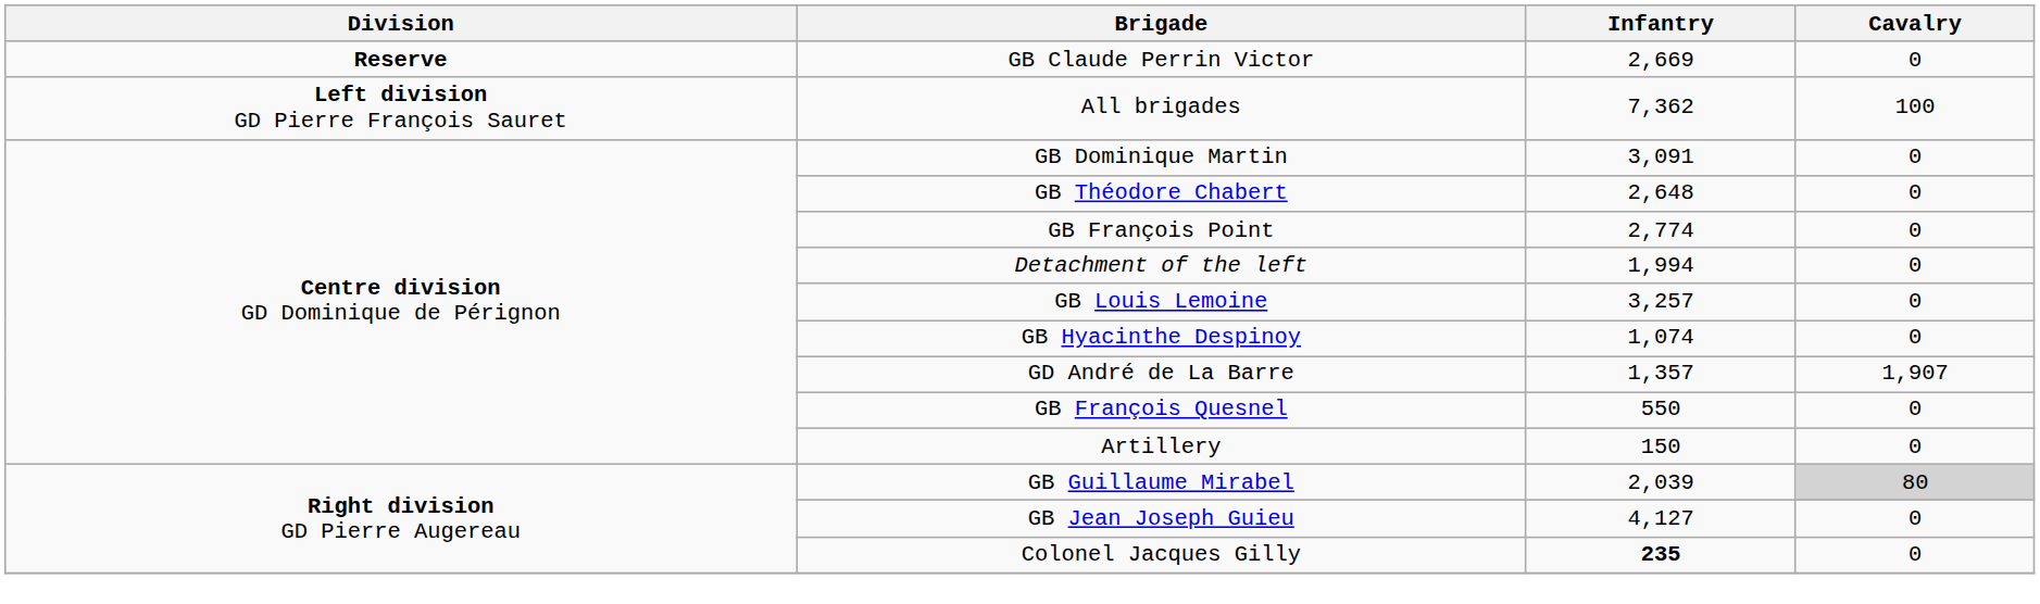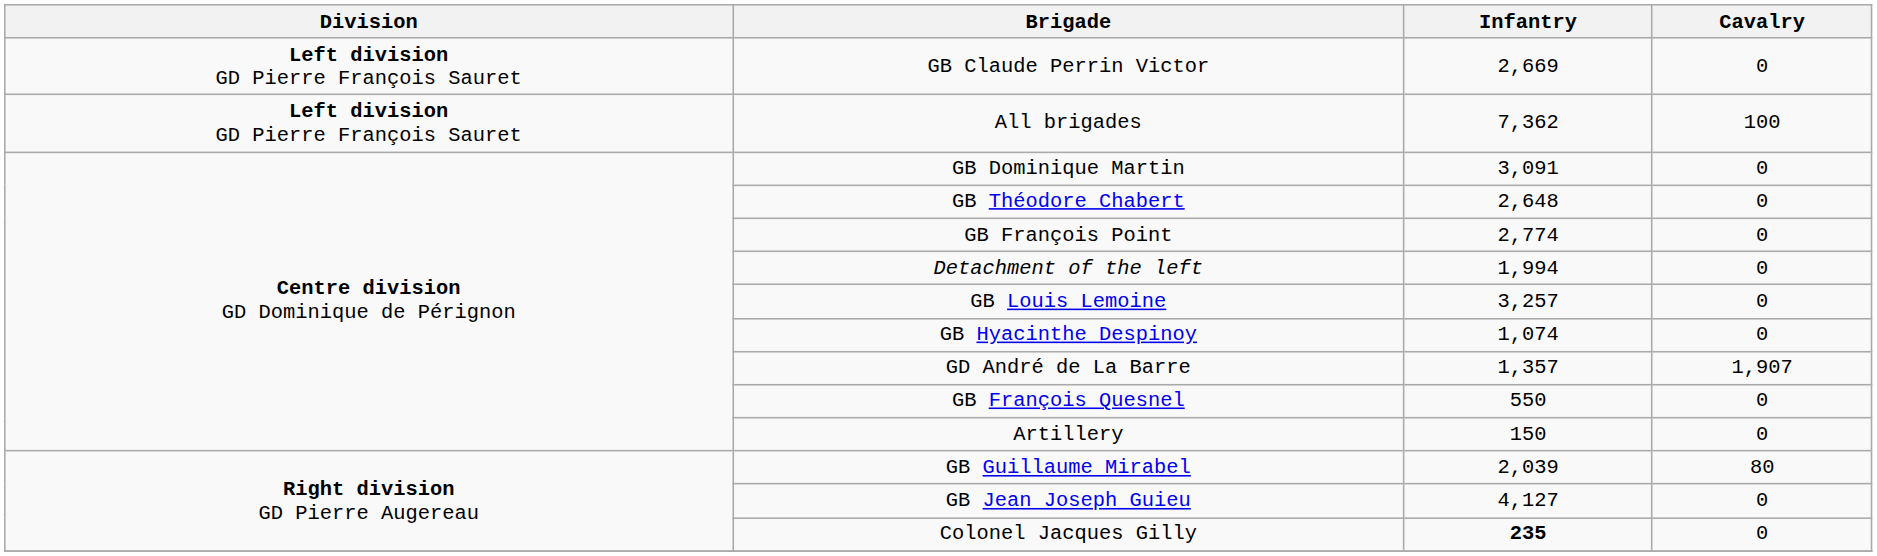 <table class="wikitable" style="text-align:center; width:60%;">
 <tr>
 <th>Division</th>
 <th>Brigade</th>
 <th>Infantry</th>
 <th>Cavalry</th>
 </tr>
 <tr>
-<td rowspan=1><strong>Reserve</strong></td>
+<td rowspan=1><strong>Left division</strong><br>GD Pierre François Sauret</td>
 <td rowspan=1>GB Claude Perrin Victor</td>
 <td>2,669</td>
 <td>0</td>
 </tr>
 <tr>
 <td rowspan=1><strong>Left division</strong><br>GD Pierre François Sauret</td>
 <td rowspan=1>All brigades</td>
 <td>7,362</td>
 <td>100</td>
 </tr>
 <tr>
 <td rowspan=9><strong>Centre division</strong><br>GD Dominique de Pérignon</td>
 <td rowspan=1>GB Dominique Martin</td>
 <td>3,091</td>
 <td>0</td>
 </tr>
 <tr>
 <td rowspan=1>GB <a href='#'>Théodore Chabert</a></td>
 <td>2,648</td>
 <td>0</td>
 </tr>
 <tr>
 <td rowspan=1>GB François Point</td>
 <td>2,774</td>
 <td>0</td>
 </tr>
 <tr>
 <td rowspan=1><em>Detachment of the left</em></td>
 <td>1,994</td>
 <td>0</td>
 </tr>
 <tr>
 <td rowspan=1>GB <a href='#'>Louis Lemoine</a></td>
 <td>3,257</td>
 <td>0</td>
 </tr>
 <tr>
 <td rowspan=1>GB <a href='#'>Hyacinthe Despinoy</a></td>
 <td>1,074</td>
 <td>0</td>
 </tr>
 <tr>
 <td rowspan=1>GD André de La Barre</td>
 <td>1,357</td>
 <td>1,907</td>
 </tr>
 <tr>
 <td rowspan=1>GB <a href='#'>François Quesnel</a></td>
 <td>550</td>
 <td>0</td>
 </tr>
 <tr>
 <td rowspan=1>Artillery</td>
 <td>150</td>
 <td>0</td>
 </tr>
 <tr>
 <td rowspan=3><strong>Right division</strong><br>GD Pierre Augereau</td>
 <td rowspan=1>GB <a href='#'>Guillaume Mirabel</a></td>
 <td>2,039</td>
-<td style="background: lightgrey;">80</td>
+<td>80</td>
 </tr>
 <tr>
 <td rowspan=1>GB <a href='#'>Jean Joseph Guieu</a></td>
 <td>4,127</td>
 <td>0</td>
 </tr>
 <tr>
 <td rowspan=1>Colonel Jacques Gilly</td>
 <td><strong>235</strong></td>
 <td>0</td>
 </tr>
 <tr>
 </tr>
 </table>
